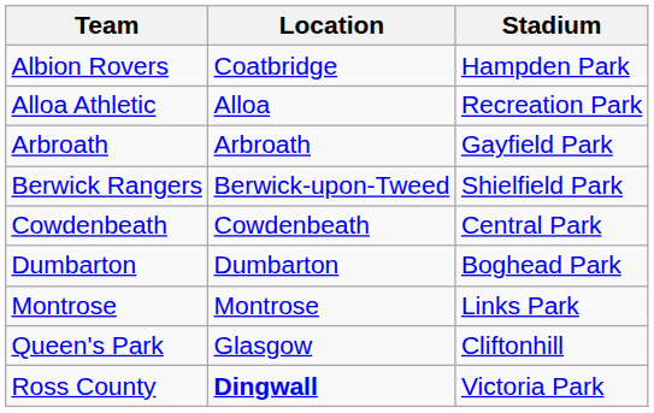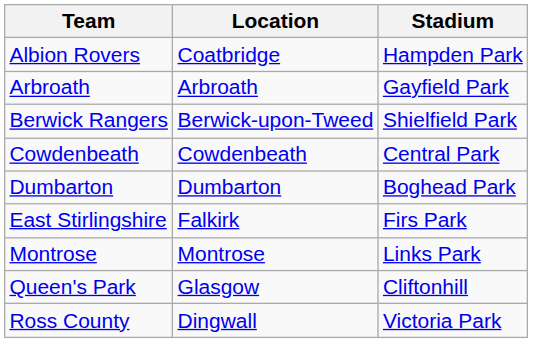 <table class="wikitable sortable">
 <tr>
 <th>Team</th>
 <th>Location</th>
 <th>Stadium</th>
 </tr>
 <tr>
 <td><a href='#'>Albion Rovers</a></td>
 <td><a href='#'>Coatbridge</a></td>
 <td><a href='#'>Hampden Park</a></td>
-</tr>
-<tr>
-<td><a href='#'>Alloa Athletic</a></td>
-<td><a href='#'>Alloa</a></td>
-<td><a href='#'>Recreation Park</a></td>
 </tr>
 <tr>
 <td><a href='#'>Arbroath</a></td>
 <td><a href='#'>Arbroath</a></td>
 <td><a href='#'>Gayfield Park</a></td>
 </tr>
 <tr>
 <td><a href='#'>Berwick Rangers</a></td>
 <td><a href='#'>Berwick-upon-Tweed</a></td>
 <td><a href='#'>Shielfield Park</a></td>
 </tr>
 <tr>
 <td><a href='#'>Cowdenbeath</a></td>
 <td><a href='#'>Cowdenbeath</a></td>
 <td><a href='#'>Central Park</a></td>
 </tr>
 <tr>
 <td><a href='#'>Dumbarton</a></td>
 <td><a href='#'>Dumbarton</a></td>
 <td><a href='#'>Boghead Park</a></td>
 </tr>
 <tr>
+<td><a href='#'>East Stirlingshire</a></td>
+<td><a href='#'>Falkirk</a></td>
+<td><a href='#'>Firs Park</a></td>
+</tr>
+<tr>
 <td><a href='#'>Montrose</a></td>
 <td><a href='#'>Montrose</a></td>
 <td><a href='#'>Links Park</a></td>
 </tr>
 <tr>
 <td><a href='#'>Queen's Park</a></td>
 <td><a href='#'>Glasgow</a></td>
 <td><a href='#'>Cliftonhill</a></td>
 </tr>
 <tr>
 <td><a href='#'>Ross County</a></td>
-<td><strong><a href='#'>Dingwall</a></strong></td>
+<td><a href='#'>Dingwall</a></td>
 <td><a href='#'>Victoria Park</a></td>
 </tr>
 </table>
